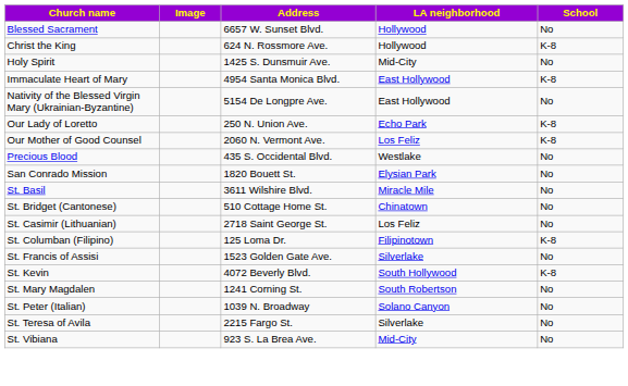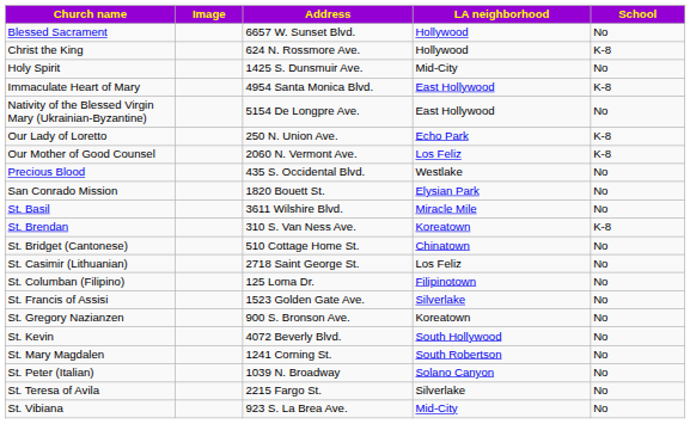 <table class="wikitable sortable" style="width:75%">
 <tr>
 <th style="background:darkviolet; color:yellow;" width="25%"><strong>Church name</strong></th>
 <th style="background:darkviolet; color:yellow;" width="10%"><strong>Image</strong></th>
 <th style="background:darkviolet; color:yellow;" width="25%"><strong>Address</strong></th>
 <th style="background:darkviolet; color:yellow;" width="15"><strong>LA neighborhood</strong></th>
 <th style="background:darkviolet; color:yellow;" width="25"><strong>School</strong></th>
 </tr>
 <tr>
 <td><a href='#'>Blessed Sacrament</a></td>
 <td></td>
 <td>6657 W. Sunset Blvd. <small></small></td>
 <td><a href='#'>Hollywood</a></td>
 <td>No</td>
 </tr>
 <tr ->
 <td>Christ the King</td>
 <td></td>
 <td>624 N. Rossmore Ave. <small></small></td>
 <td>Hollywood</td>
 <td>K-8</td>
 </tr>
 <tr ->
 <td>Holy Spirit</td>
 <td></td>
 <td>1425 S. Dunsmuir Ave. <small></small></td>
 <td>Mid-City</td>
 <td>No</td>
 </tr>
 <tr ->
 <td>Immaculate Heart of Mary</td>
 <td></td>
 <td>4954 Santa Monica Blvd. <small></small></td>
 <td><a href='#'>East Hollywood</a></td>
 <td>K-8</td>
 </tr>
 <tr ->
 <td>Nativity of the Blessed Virgin Mary (Ukrainian-Byzantine)</td>
 <td></td>
 <td>5154 De Longpre Ave. <small></small></td>
 <td>East Hollywood</td>
 <td>No</td>
 </tr>
 <tr ->
 <td>Our Lady of Loretto</td>
 <td></td>
 <td>250 N. Union Ave. <small></small></td>
 <td><a href='#'>Echo Park</a></td>
 <td>K-8</td>
 </tr>
 <tr ->
 <td>Our Mother of Good Counsel</td>
 <td></td>
 <td>2060 N. Vermont Ave. <small></small></td>
 <td><a href='#'>Los Feliz</a></td>
 <td>K-8</td>
 </tr>
 <tr ->
 <td><a href='#'>Precious Blood</a></td>
 <td></td>
 <td>435 S. Occidental Blvd. <small></small></td>
 <td>Westlake</td>
 <td>No</td>
 </tr>
 <tr ->
 <td>San Conrado Mission</td>
 <td></td>
 <td>1820 Bouett St. <small></small></td>
 <td><a href='#'>Elysian Park</a></td>
 <td>No</td>
 </tr>
 <tr ->
 <td><a href='#'>St. Basil</a></td>
 <td></td>
 <td>3611 Wilshire Blvd. <small></small></td>
 <td><a href='#'>Miracle Mile</a></td>
 <td>No</td>
 </tr>
 <tr ->
+<td><a href='#'>St. Brendan</a></td>
+<td></td>
+<td>310 S. Van Ness Ave. <small></small></td>
+<td><a href='#'>Koreatown</a></td>
+<td>K-8</td>
+</tr>
+<tr ->
 <td>St. Bridget (Cantonese)</td>
 <td></td>
 <td>510 Cottage Home St. <small></small></td>
 <td><a href='#'>Chinatown</a></td>
 <td>No</td>
 </tr>
 <tr ->
 <td>St. Casimir (Lithuanian)</td>
 <td></td>
 <td>2718 Saint George St. <small></small></td>
 <td>Los Feliz</td>
 <td>No</td>
 </tr>
 <tr ->
 <td>St. Columban (Filipino)</td>
 <td></td>
 <td>125 Loma Dr. <small></small></td>
 <td><a href='#'>Filipinotown</a></td>
-<td>K-8</td>
+<td>No</td>
 </tr>
 <tr ->
 <td>St. Francis of Assisi</td>
 <td></td>
 <td>1523 Golden Gate Ave. <small></small></td>
 <td><a href='#'>Silverlake</a></td>
 <td>No</td>
 </tr>
 <tr ->
+<td>St. Gregory Nazianzen</td>
+<td></td>
+<td>900 S. Bronson Ave. <small></small></td>
+<td>Koreatown</td>
+<td>No</td>
+</tr>
+<tr ->
 <td>St. Kevin</td>
 <td></td>
 <td>4072 Beverly Blvd. <small></small></td>
 <td><a href='#'>South Hollywood</a></td>
-<td>K-8</td>
+<td>No</td>
 </tr>
 <tr ->
 <td>St. Mary Magdalen</td>
 <td></td>
 <td>1241 Corning St. <small></small></td>
 <td><a href='#'>South Robertson</a></td>
 <td>No</td>
 </tr>
 <tr ->
 <td>St. Peter (Italian)</td>
 <td></td>
 <td>1039 N. Broadway <small></small></td>
 <td><a href='#'>Solano Canyon</a></td>
 <td>No</td>
 </tr>
 <tr ->
 <td>St. Teresa of Avila</td>
 <td></td>
 <td>2215 Fargo St. <small></small></td>
 <td>Silverlake</td>
 <td>No</td>
 </tr>
 <tr ->
 <td>St. Vibiana</td>
 <td></td>
 <td>923 S. La Brea Ave. <small></small></td>
 <td><a href='#'>Mid-City</a></td>
 <td>No</td>
 </tr>
 </table>
